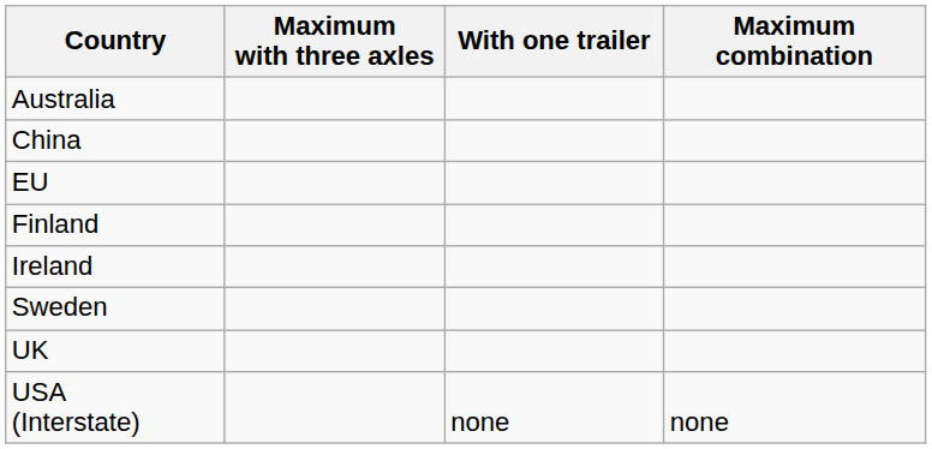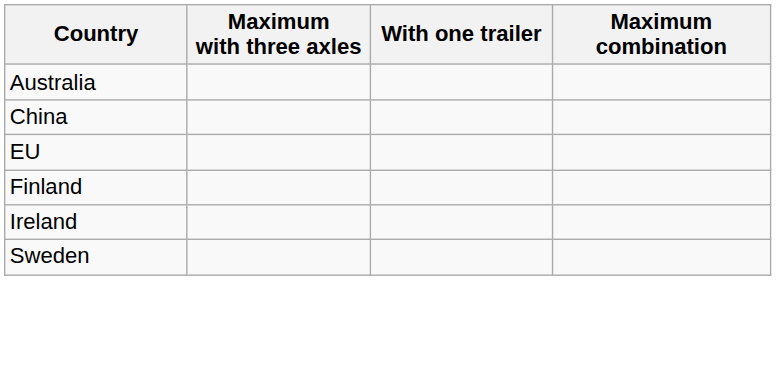 <table class="wikitable">
 <tr>
 <th>Country</th>
 <th>Maximum<br>with three axles</th>
 <th>With one trailer</th>
 <th>Maximum combination</th>
 </tr>
 <tr>
 <td style="width: 125px;">Australia</td>
 <td style="width: 125px; vertical-align:top;"></td>
 <td style="width: 125px; vertical-align:bottom;"></td>
 <td style="width: 150px;"><br></td>
 </tr>
 <tr>
 <td>China</td>
 <td><br></td>
 <td><br></td>
 <td><br></td>
 </tr>
 <tr>
 <td>EU</td>
 <td> <br></td>
 <td style=" vertical-align:bottom;"></td>
 <td><br></td>
 </tr>
 <tr>
 <td>Finland</td>
 <td><br></td>
 <td><br></td>
 <td><br></td>
 </tr>
 <tr>
 <td>Ireland</td>
 <td><br></td>
 <td><br></td>
 <td><br></td>
 </tr>
 <tr>
 <td>Sweden</td>
 <td><br></td>
 <td><br></td>
 <td><br></td>
 </tr>
-<tr>
-<td>UK</td>
-<td><br></td>
-<td><br></td>
-<td><br></td>
-</tr>
-<tr>
-<td>USA<br>(Interstate)</td>
-<td><br></td>
-<td><br>none</td>
-<td> <br>none</td>
-</tr>
 </table>
